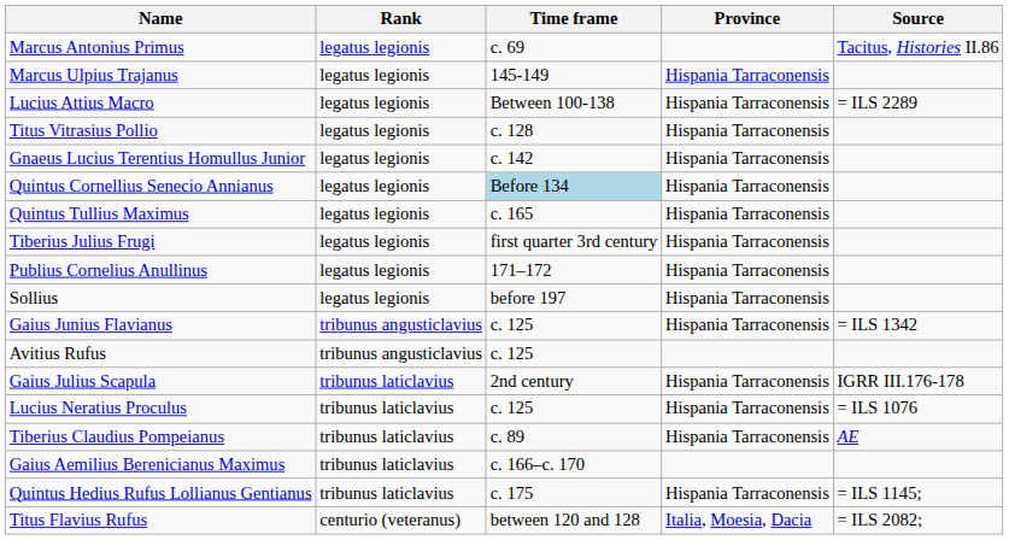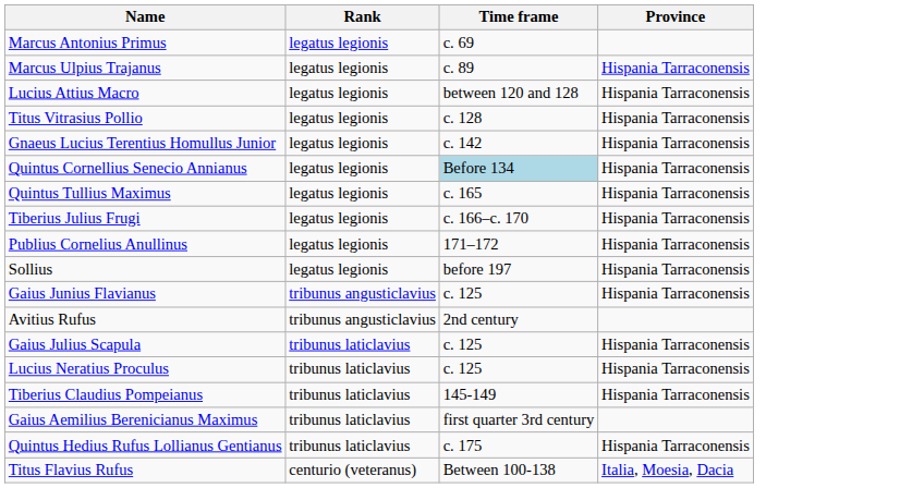 <table class="wikitable sortable">
 <tr style="vertical-align: top;">
 <th>Name</th>
 <th>Rank</th>
 <th>Time frame</th>
 <th>Province</th>
-<th>Source</th>
 </tr>
 <tr>
 <td><a href='#'>Marcus Antonius Primus</a></td>
 <td><a href='#'>legatus legionis</a></td>
 <td>c. 69</td>
 <td></td>
-<td><a href='#'>Tacitus</a>, <em><a href='#'>Histories</a></em> II.86</td>
 </tr>
 <tr>
 <td><a href='#'>Marcus Ulpius Trajanus</a></td>
 <td>legatus legionis</td>
-<td>145-149</td>
+<td>c. 89</td>
 <td><a href='#'>Hispania Tarraconensis</a></td>
-<td></td>
 </tr>
 <tr>
 <td><a href='#'>Lucius Attius Macro</a></td>
 <td>legatus legionis</td>
-<td>Between 100-138</td>
+<td>between 120 and 128</td>
 <td>Hispania Tarraconensis</td>
-<td> = ILS 2289</td>
 </tr>
 <tr>
 <td><a href='#'>Titus Vitrasius Pollio</a></td>
 <td>legatus legionis</td>
 <td>c. 128</td>
 <td>Hispania Tarraconensis</td>
-<td></td>
 </tr>
 <tr>
 <td><a href='#'>Gnaeus Lucius Terentius Homullus Junior</a></td>
 <td>legatus legionis</td>
 <td>c. 142</td>
 <td>Hispania Tarraconensis</td>
-<td></td>
 </tr>
 <tr>
 <td><a href='#'>Quintus Cornellius Senecio Annianus</a></td>
 <td>legatus legionis</td>
 <td style="background: lightblue;">Before 134</td>
 <td>Hispania Tarraconensis</td>
-<td></td>
 </tr>
 <tr>
 <td><a href='#'>Quintus Tullius Maximus</a></td>
 <td>legatus legionis</td>
 <td>c. 165</td>
 <td>Hispania Tarraconensis</td>
-<td></td>
 </tr>
 <tr>
 <td><a href='#'>Tiberius Julius Frugi</a></td>
 <td>legatus legionis</td>
-<td>first quarter 3rd century</td>
+<td>c. 166–c. 170</td>
 <td>Hispania Tarraconensis</td>
-<td></td>
 </tr>
 <tr>
 <td><a href='#'>Publius Cornelius Anullinus</a></td>
 <td>legatus legionis</td>
 <td>171–172</td>
 <td>Hispania Tarraconensis</td>
-<td></td>
 </tr>
 <tr>
 <td>Sollius</td>
 <td>legatus legionis</td>
 <td>before 197</td>
 <td>Hispania Tarraconensis</td>
-<td></td>
 </tr>
 <tr>
 <td><a href='#'>Gaius Junius Flavianus</a></td>
 <td><a href='#'>tribunus angusticlavius</a></td>
 <td>c. 125</td>
 <td>Hispania Tarraconensis</td>
-<td> = ILS 1342</td>
 </tr>
 <tr>
 <td>Avitius Rufus</td>
 <td>tribunus angusticlavius</td>
-<td>c. 125</td>
-<td></td>
+<td>2nd century</td>
 <td></td>
 </tr>
 <tr>
 <td><a href='#'>Gaius Julius Scapula</a></td>
 <td><a href='#'>tribunus laticlavius</a></td>
-<td>2nd century</td>
+<td>c. 125</td>
 <td>Hispania Tarraconensis</td>
-<td>IGRR III.176-178</td>
 </tr>
 <tr>
 <td><a href='#'>Lucius Neratius Proculus</a></td>
 <td>tribunus laticlavius</td>
 <td>c. 125</td>
 <td>Hispania Tarraconensis</td>
-<td> = ILS 1076</td>
 </tr>
 <tr>
 <td><a href='#'>Tiberius Claudius Pompeianus</a></td>
 <td>tribunus laticlavius</td>
-<td>c. 89</td>
+<td>145-149</td>
 <td>Hispania Tarraconensis</td>
-<td><a href='#'><em>AE</em></a> </td>
 </tr>
 <tr>
 <td><a href='#'>Gaius Aemilius Berenicianus Maximus</a></td>
 <td>tribunus laticlavius</td>
-<td>c. 166–c. 170</td>
-<td></td>
+<td>first quarter 3rd century</td>
 <td></td>
 </tr>
 <tr>
 <td><a href='#'>Quintus Hedius Rufus Lollianus Gentianus</a></td>
 <td>tribunus laticlavius</td>
 <td>c. 175</td>
 <td>Hispania Tarraconensis</td>
-<td> = ILS 1145; </td>
 </tr>
 <tr>
 <td><a href='#'>Titus Flavius Rufus</a></td>
 <td>centurio (veteranus)</td>
-<td>between 120 and 128</td>
+<td>Between 100-138</td>
 <td><a href='#'>Italia</a>, <a href='#'>Moesia</a>, <a href='#'>Dacia</a></td>
-<td> = ILS 2082; </td>
 </tr>
 </table>
